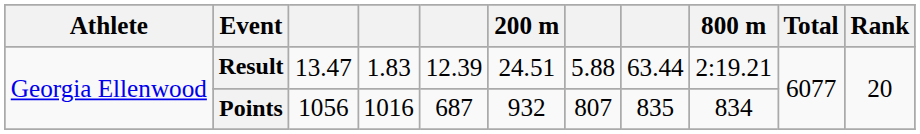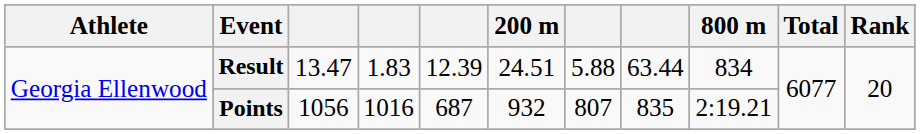 <table class=wikitable style=font-size:90%;text-align:center>
 <tr>
 <th>Athlete</th>
 <th>Event</th>
 <th></th>
 <th></th>
 <th></th>
 <th>200 m</th>
 <th></th>
 <th></th>
 <th>800 m</th>
 <th>Total</th>
 <th>Rank</th>
 </tr>
 <tr>
 <td rowspan=2 align=left><a href='#'>Georgia Ellenwood</a></td>
 <th style=font-size:95%>Result</th>
 <td>13.47</td>
 <td>1.83</td>
 <td>12.39</td>
 <td>24.51</td>
 <td>5.88</td>
 <td>63.44 <strong></strong></td>
-<td>2:19.21</td>
+<td>834</td>
 <td rowspan=2>6077</td>
 <td rowspan=2>20</td>
 </tr>
 <tr>
 <th style=font-size:95%>Points</th>
 <td>1056</td>
 <td>1016</td>
 <td>687</td>
 <td>932</td>
 <td>807</td>
 <td>835</td>
-<td>834</td>
+<td>2:19.21</td>
 </tr>
 </table>
